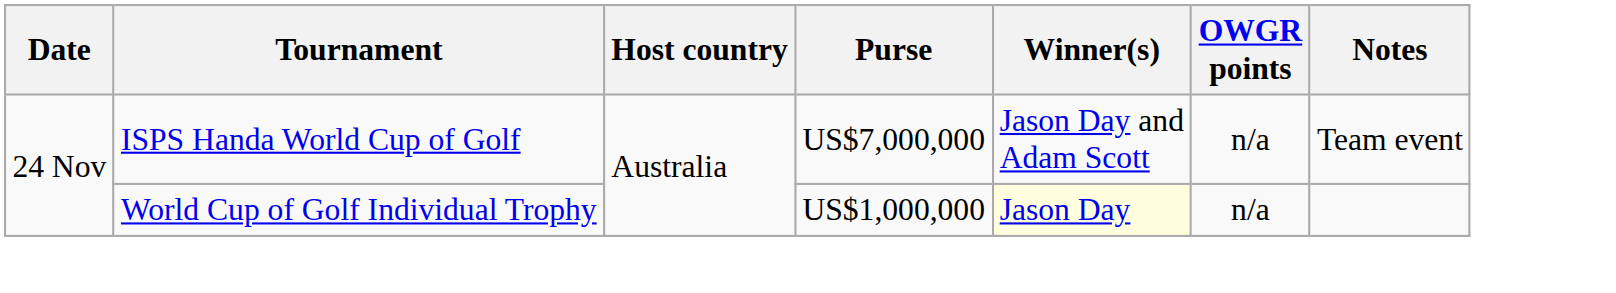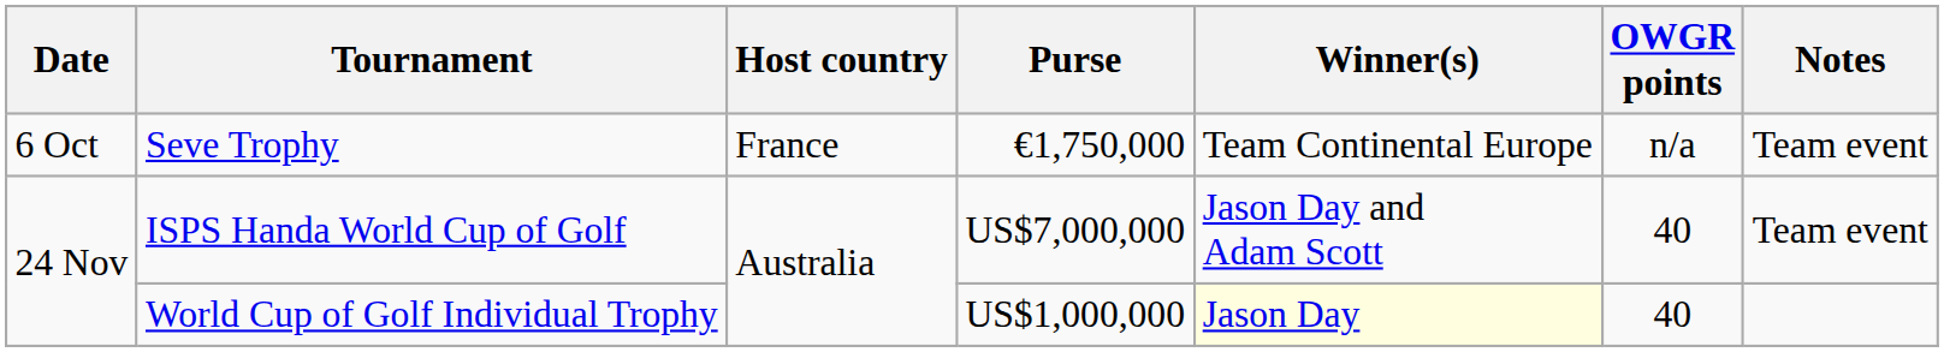 <table class="wikitable" style="font-size:95%">
 <tr>
 <th>Date</th>
 <th>Tournament</th>
 <th>Host country</th>
 <th>Purse</th>
 <th>Winner(s)</th>
 <th><a href='#'>OWGR</a><br>points</th>
 <th>Notes</th>
 </tr>
 <tr>
+<td>6 Oct</td>
+<td><a href='#'>Seve Trophy</a></td>
+<td>France</td>
+<td align=right>€1,750,000</td>
+<td> Team Continental Europe</td>
+<td align=center>n/a</td>
+<td>Team event</td>
+</tr>
+<tr>
 <td rowspan=2>24 Nov</td>
 <td><a href='#'>ISPS Handa World Cup of Golf</a></td>
 <td rowspan=2>Australia</td>
 <td align=right>US$7,000,000</td>
 <td> <a href='#'>Jason Day</a> and<br> <a href='#'>Adam Scott</a></td>
-<td align=center>n/a</td>
+<td align=center>40</td>
 <td>Team event</td>
 </tr>
 <tr>
 <td><a href='#'>World Cup of Golf Individual Trophy</a></td>
 <td align=right>US$1,000,000</td>
 <td style="background: lightyellow;"> <a href='#'>Jason Day</a></td>
-<td align=center>n/a</td>
+<td align=center>40</td>
 <td></td>
 </tr>
 </table>
